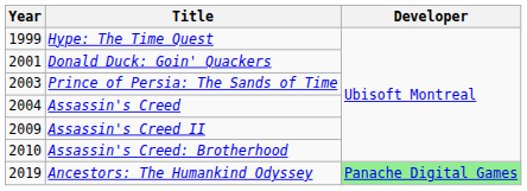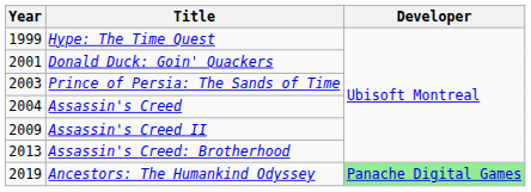 <table class=wikitable>
 <tr>
 <th>Year</th>
 <th>Title</th>
 <th>Developer</th>
 </tr>
 <tr>
 <td>1999</td>
 <td><em><a href='#'>Hype: The Time Quest</a></em></td>
 <td rowspan="6"><a href='#'>Ubisoft Montreal</a></td>
 </tr>
 <tr>
 <td>2001</td>
 <td><em><a href='#'>Donald Duck: Goin' Quackers</a></em></td>
 </tr>
 <tr>
 <td>2003</td>
 <td><em><a href='#'>Prince of Persia: The Sands of Time</a></em></td>
 </tr>
 <tr>
 <td>2004</td>
 <td><em><a href='#'>Assassin's Creed</a></em></td>
 </tr>
 <tr>
 <td>2009</td>
 <td><em><a href='#'>Assassin's Creed II</a></em></td>
 </tr>
 <tr>
-<td>2010</td>
+<td>2013</td>
 <td><em><a href='#'>Assassin's Creed: Brotherhood</a></em></td>
 </tr>
 <tr>
 <td>2019</td>
 <td><em><a href='#'>Ancestors: The Humankind Odyssey</a></em></td>
 <td style="background: lightgreen;"><a href='#'>Panache Digital Games</a></td>
 </tr>
 </table>
